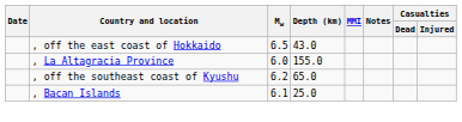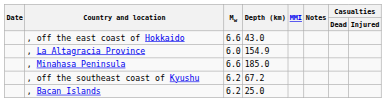 <table class="wikitable sortable sort-under" style="border:1px black; margin-left:1em;">
 <tr>
 <th rowspan="2"><small>Date</small></th>
 <th rowspan="2" style="width: 310px"><small>Country and location</small></th>
 <th rowspan="2"><small>M<sub>w</sub></small></th>
 <th rowspan="2"><small>Depth (km)</small></th>
 <th rowspan="2"><small><a href='#'>MMI</a></small></th>
 <th rowspan="2" class="unsortable"><small>Notes</small></th>
 <th colspan="2"><small>Casualties</small></th>
 </tr>
 <tr>
 <th><small>Dead</small></th>
 <th><small>Injured</small></th>
 </tr>
 <tr>
 <td></td>
 <td>, off the east coast of <a href='#'>Hokkaido</a></td>
-<td>6.5</td>
+<td>6.6</td>
 <td>43.0</td>
 <td></td>
 <td></td>
 <td></td>
 <td></td>
 </tr>
 <tr>
 <td></td>
 <td>, <a href='#'>La Altagracia Province</a></td>
 <td>6.0</td>
-<td>155.0</td>
+<td>154.9</td>
+<td></td>
+<td></td>
+<td></td>
+<td></td>
+</tr>
+<tr>
+<td></td>
+<td>, <a href='#'>Minahasa Peninsula</a></td>
+<td>6.6</td>
+<td>185.0</td>
 <td></td>
 <td></td>
 <td></td>
 <td></td>
 </tr>
 <tr>
 <td></td>
 <td>, off the southeast coast of <a href='#'>Kyushu</a></td>
 <td>6.2</td>
-<td>65.0</td>
+<td>67.2</td>
 <td></td>
 <td></td>
 <td></td>
 <td></td>
 </tr>
 <tr>
 <td></td>
 <td>, <a href='#'>Bacan Islands</a></td>
-<td>6.1</td>
+<td>6.2</td>
 <td>25.0</td>
 <td></td>
 <td></td>
 <td></td>
 <td></td>
 </tr>
 </table>
